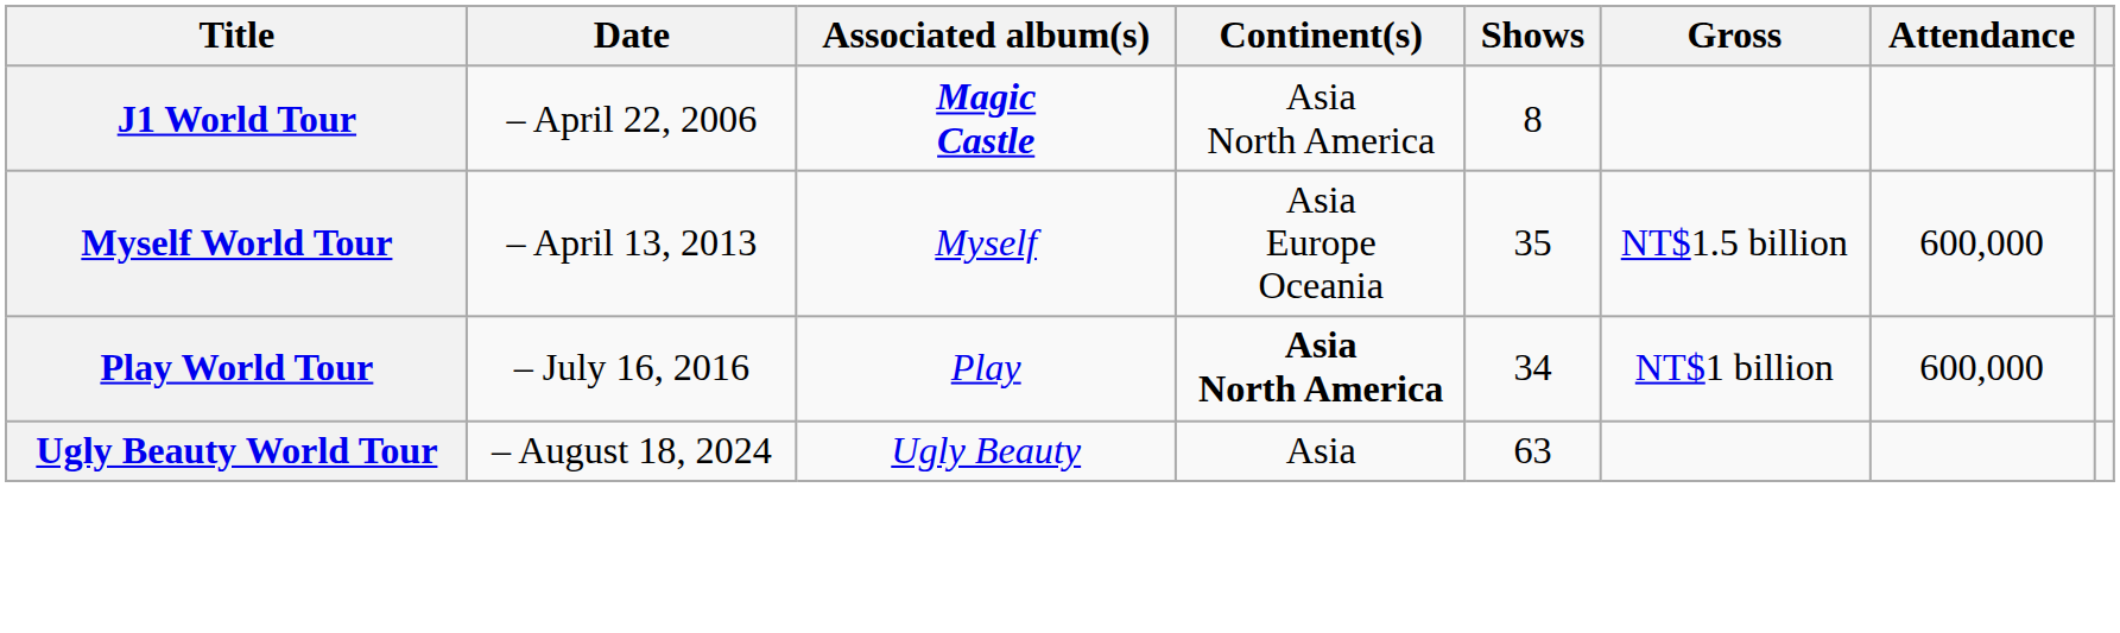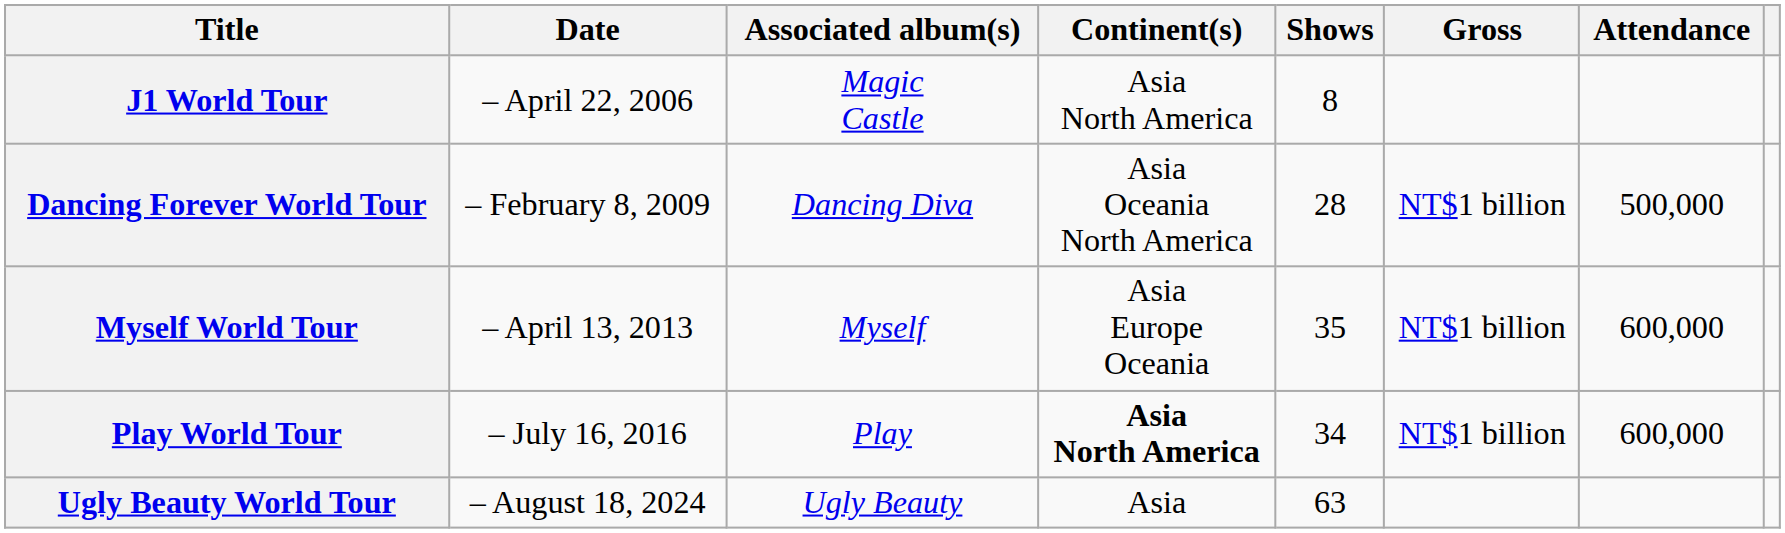 <table class="wikitable sortable plainrowheaders" style="text-align:center;" width=100%>
 <tr>
 <th scope="col">Title</th>
 <th scope="col">Date</th>
 <th scope="col">Associated album(s)</th>
 <th scope="col">Continent(s)</th>
 <th scope="col">Shows</th>
 <th scope="col">Gross</th>
 <th scope="col">Attendance</th>
 <th scope="col" class="unsortable"></th>
 </tr>
 <tr>
 <th scope="row"><a href='#'>J1 World Tour</a></th>
 <td> – April 22, 2006</td>
-<td><strong><em><a href='#'>Magic</a></em><br><em><a href='#'>Castle</a></em></strong></td>
+<td><em><a href='#'>Magic</a></em><br><em><a href='#'>Castle</a></em></td>
 <td> Asia<br>North America</td>
 <td>8</td>
 <td></td>
 <td></td>
+<td></td>
+</tr>
+<tr>
+<th scope="row"><a href='#'>Dancing Forever World Tour</a></th>
+<td> – February 8, 2009</td>
+<td><em><a href='#'>Dancing Diva</a></em></td>
+<td> Asia<br>Oceania<br>North America</td>
+<td>28</td>
+<td><a href='#'>NT$</a>1 billion</td>
+<td>500,000</td>
 <td></td>
 </tr>
 <tr>
 <th scope="row"><a href='#'>Myself World Tour</a></th>
 <td> – April 13, 2013</td>
 <td><em><a href='#'>Myself</a></em></td>
 <td> Asia<br>Europe<br>Oceania</td>
 <td>35</td>
-<td><a href='#'>NT$</a>1.5 billion</td>
+<td><a href='#'>NT$</a>1 billion</td>
 <td>600,000</td>
 <td></td>
 </tr>
 <tr>
 <th scope="row"><a href='#'>Play World Tour</a></th>
 <td> – July 16, 2016</td>
 <td><em><a href='#'>Play</a></em></td>
 <td><strong> Asia<br>North America</strong></td>
 <td>34</td>
 <td><a href='#'>NT$</a>1 billion</td>
 <td>600,000</td>
 <td></td>
 </tr>
 <tr>
 <th scope="row"><a href='#'>Ugly Beauty World Tour</a></th>
 <td> – August 18, 2024</td>
 <td><em><a href='#'>Ugly Beauty</a></em></td>
 <td>Asia</td>
 <td>63</td>
 <td></td>
 <td></td>
 <td></td>
 </tr>
 </table>
